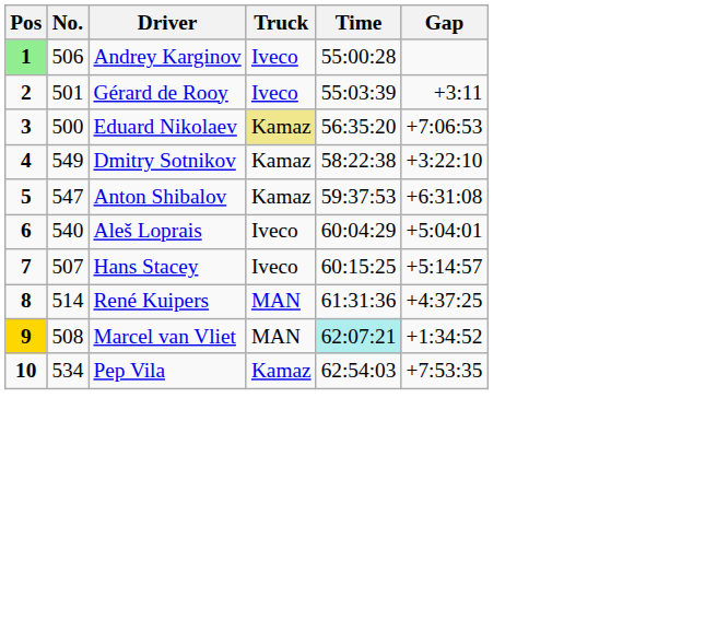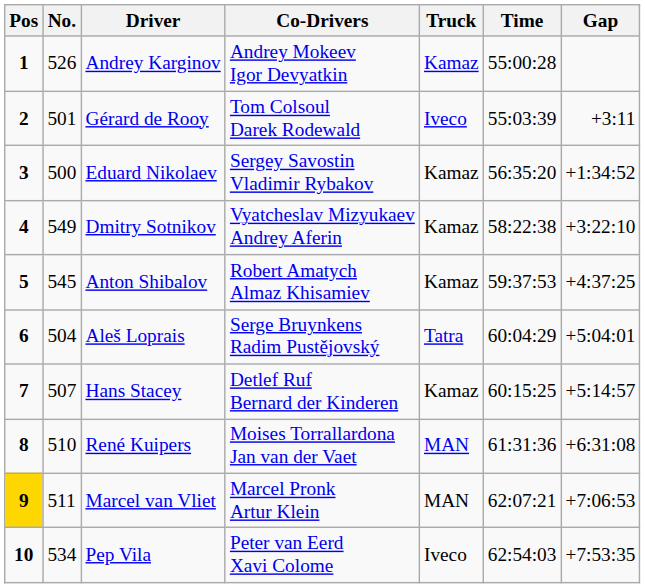 <table class="wikitable" style="font-size:85%;">
 <tr>
 <th>Pos</th>
 <th>No.</th>
 <th>Driver</th>
+<th>Co-Drivers</th>
 <th>Truck</th>
 <th>Time</th>
 <th>Gap</th>
 </tr>
 <tr>
-<td align=center style="background: lightgreen;"><strong>1</strong></td>
-<td>506</td>
+<td align=center><strong>1</strong></td>
+<td>526</td>
 <td> <a href='#'>Andrey Karginov</a></td>
-<td><a href='#'>Iveco</a></td>
+<td> <a href='#'>Andrey Mokeev</a> <br>  <a href='#'>Igor Devyatkin</a></td>
+<td><a href='#'>Kamaz</a></td>
 <td>55:00:28</td>
 <td></td>
 </tr>
 <tr>
 <td align=center><strong>2</strong></td>
 <td>501</td>
 <td> <a href='#'>Gérard de Rooy</a></td>
+<td> <a href='#'>Tom Colsoul</a> <br>  <a href='#'>Darek Rodewald</a></td>
 <td><a href='#'>Iveco</a></td>
 <td>55:03:39</td>
 <td align=right>+3:11</td>
 </tr>
 <tr>
 <td align=center><strong>3</strong></td>
 <td>500</td>
 <td> <a href='#'>Eduard Nikolaev</a></td>
-<td style="background: khaki;">Kamaz</td>
+<td> <a href='#'>Sergey Savostin</a> <br>  <a href='#'>Vladimir Rybakov</a></td>
+<td>Kamaz</td>
 <td>56:35:20</td>
-<td align=right>+7:06:53</td>
+<td align=right>+1:34:52</td>
 </tr>
 <tr>
 <td align=center><strong>4</strong></td>
 <td>549</td>
 <td> <a href='#'>Dmitry Sotnikov</a></td>
+<td> <a href='#'>Vyatcheslav Mizyukaev</a><br>  <a href='#'>Andrey Aferin</a></td>
 <td>Kamaz</td>
 <td>58:22:38</td>
 <td align=right>+3:22:10</td>
 </tr>
 <tr>
 <td align=center><strong>5</strong></td>
-<td>547</td>
+<td>545</td>
 <td> <a href='#'>Anton Shibalov</a></td>
+<td> <a href='#'>Robert Amatych</a><br>  <a href='#'>Almaz Khisamiev</a></td>
 <td>Kamaz</td>
 <td>59:37:53</td>
-<td align="right">+6:31:08</td>
+<td align=right>+4:37:25</td>
 </tr>
 <tr>
 <td align=center><strong>6</strong></td>
-<td>540</td>
+<td>504</td>
 <td> <a href='#'>Aleš Loprais</a></td>
-<td>Iveco</td>
+<td> <a href='#'>Serge Bruynkens</a> <br>  <a href='#'>Radim Pustějovský</a></td>
+<td><a href='#'>Tatra</a></td>
 <td>60:04:29</td>
 <td align=right>+5:04:01</td>
 </tr>
 <tr>
 <td align=center><strong>7</strong></td>
 <td>507</td>
 <td> <a href='#'>Hans Stacey</a></td>
-<td>Iveco</td>
+<td> <a href='#'>Detlef Ruf</a> <br>  <a href='#'>Bernard der Kinderen</a></td>
+<td>Kamaz</td>
 <td>60:15:25</td>
 <td align=right>+5:14:57</td>
 </tr>
 <tr>
 <td align=center><strong>8</strong></td>
-<td>514</td>
+<td>510</td>
 <td> <a href='#'>René Kuipers</a></td>
+<td> <a href='#'>Moises Torrallardona</a><br> <a href='#'>Jan van der Vaet</a></td>
 <td><a href='#'>MAN</a></td>
 <td>61:31:36</td>
-<td align=right>+4:37:25</td>
+<td align="right">+6:31:08</td>
 </tr>
 <tr>
 <td align=center style="background: gold;"><strong>9</strong></td>
-<td>508</td>
+<td>511</td>
 <td> <a href='#'>Marcel van Vliet</a></td>
+<td> <a href='#'>Marcel Pronk</a><br> <a href='#'>Artur Klein</a></td>
 <td>MAN</td>
-<td style="background: paleturquoise;">62:07:21</td>
-<td align=right>+1:34:52</td>
+<td>62:07:21</td>
+<td align=right>+7:06:53</td>
 </tr>
 <tr>
 <td align=center><strong>10</strong></td>
 <td>534</td>
 <td> <a href='#'>Pep Vila</a></td>
-<td><a href='#'>Kamaz</a></td>
+<td> <a href='#'>Peter van Eerd</a> <br>  <a href='#'>Xavi Colome</a></td>
+<td>Iveco</td>
 <td>62:54:03</td>
 <td align=right>+7:53:35</td>
 </tr>
 </table>
